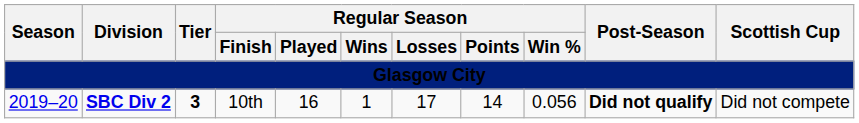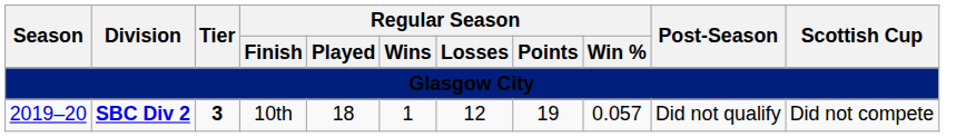 <table class="wikitable" style="font-size:100%;">
 <tr bgcolor="#efefef">
 <th rowspan="2">Season</th>
 <th rowspan="2">Division</th>
 <th rowspan="2">Tier</th>
 <th colspan="6">Regular Season</th>
 <th rowspan="2">Post-Season</th>
 <th rowspan="2">Scottish Cup</th>
 </tr>
 <tr>
 <th>Finish</th>
 <th>Played</th>
 <th>Wins</th>
 <th>Losses</th>
 <th>Points</th>
 <th>Win %</th>
 </tr>
 <tr>
 <td colspan="13" align=center bgcolor="#001f7d"><span><strong>Glasgow City</strong></span></td>
 </tr>
 <tr>
 <td style="text-align:center;"><a href='#'>2019–20</a></td>
 <td style="text-align:center;"><strong><a href='#'>SBC Div 2</a></strong></td>
 <td style="text-align:center;"><strong>3</strong></td>
 <td style="text-align:center;">10th</td>
-<td style="text-align:center;">16</td>
+<td style="text-align:center;">18</td>
 <td style="text-align:center;">1</td>
-<td style="text-align:center;">17</td>
-<td style="text-align:center;">14</td>
-<td style="text-align:center;">0.056</td>
-<td style="text-align:center;"><strong>Did not qualify</strong></td>
+<td style="text-align:center;">12</td>
+<td style="text-align:center;">19</td>
+<td style="text-align:center;">0.057</td>
+<td style="text-align:center;">Did not qualify</td>
 <td style="text-align:center;">Did not compete</td>
 </tr>
 </table>
